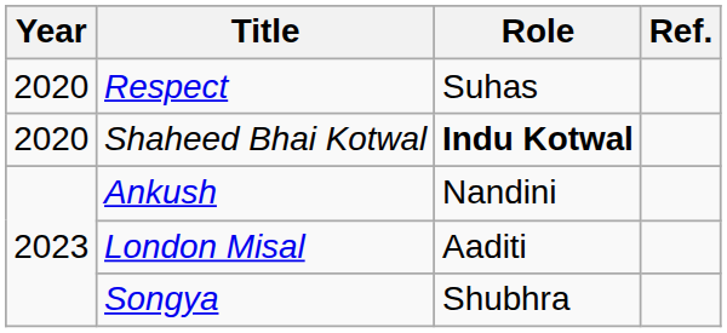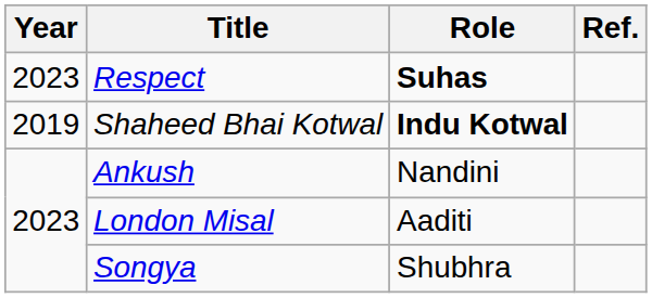 <table class="wikitable">
 <tr>
 <th>Year</th>
 <th>Title</th>
 <th>Role</th>
 <th>Ref.</th>
 </tr>
 <tr>
-<td>2020</td>
+<td>2023</td>
 <td><em><a href='#'>Respect</a></em></td>
-<td>Suhas</td>
+<td><strong>Suhas</strong></td>
 <td></td>
 </tr>
 <tr>
-<td>2020</td>
+<td>2019</td>
 <td><em>Shaheed Bhai Kotwal</em></td>
 <td><strong>Indu Kotwal</strong></td>
 <td></td>
 </tr>
 <tr>
 <td rowspan="3">2023</td>
 <td><em><a href='#'>Ankush</a></em></td>
 <td>Nandini</td>
 <td></td>
 </tr>
 <tr>
 <td><em><a href='#'>London Misal</a></em></td>
 <td>Aaditi</td>
 <td></td>
 </tr>
 <tr>
 <td><em><a href='#'>Songya</a></em></td>
 <td>Shubhra</td>
 <td></td>
 </tr>
 </table>
